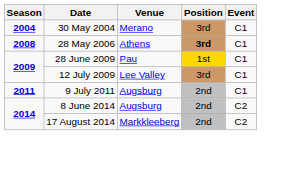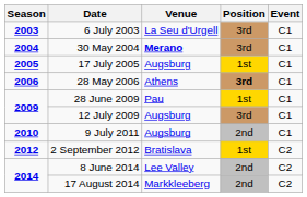 <table class="wikitable" style="text-align:center; font-size:95%;">
 <tr>
 <th>Season</th>
 <th>Date</th>
 <th>Venue</th>
 <th>Position</th>
 <th>Event</th>
 </tr>
 <tr>
-<td><strong><a href='#'>2004</a></strong></td>
-<td align=right>30 May 2004</td>
-<td align=left><a href='#'>Merano</a></td>
+<td><strong><a href='#'>2003</a></strong></td>
+<td align=right>6 July 2003</td>
+<td align=left><a href='#'>La Seu d'Urgell</a></td>
 <td bgcolor=cc9966>3rd</td>
 <td>C1</td>
 </tr>
 <tr>
-<td><strong><a href='#'>2008</a></strong></td>
+<td><strong><a href='#'>2004</a></strong></td>
+<td align=right>30 May 2004</td>
+<td align=left><strong><a href='#'>Merano</a></strong></td>
+<td bgcolor=cc9966>3rd</td>
+<td>C1</td>
+</tr>
+<tr>
+<td><strong><a href='#'>2005</a></strong></td>
+<td align=right>17 July 2005</td>
+<td align=left><a href='#'>Augsburg</a></td>
+<td bgcolor=gold>1st</td>
+<td>C1</td>
+</tr>
+<tr>
+<td><strong><a href='#'>2006</a></strong></td>
 <td align=right>28 May 2006</td>
 <td align=left><a href='#'>Athens</a></td>
 <td bgcolor=cc9966><strong>3rd</strong></td>
 <td>C1</td>
 </tr>
 <tr>
 <td rowspan=2><strong><a href='#'>2009</a></strong></td>
 <td align=right>28 June 2009</td>
 <td align=left><a href='#'>Pau</a></td>
 <td bgcolor=gold>1st</td>
 <td>C1</td>
 </tr>
 <tr>
 <td align=right>12 July 2009</td>
-<td align=left><a href='#'>Lee Valley</a></td>
+<td align=left><a href='#'>Augsburg</a></td>
 <td bgcolor=cc9966>3rd</td>
 <td>C1</td>
 </tr>
 <tr>
-<td><strong><a href='#'>2011</a></strong></td>
+<td><strong><a href='#'>2010</a></strong></td>
 <td align=right>9 July 2011</td>
 <td align=left><a href='#'>Augsburg</a></td>
 <td bgcolor=silver>2nd</td>
 <td>C1</td>
 </tr>
 <tr>
+<td><strong><a href='#'>2012</a></strong></td>
+<td align=right>2 September 2012</td>
+<td align=left><a href='#'>Bratislava</a></td>
+<td bgcolor=gold>1st</td>
+<td>C2</td>
+</tr>
+<tr>
 <td rowspan=2><strong><a href='#'>2014</a></strong></td>
 <td align=right>8 June 2014</td>
-<td align=left><a href='#'>Augsburg</a></td>
+<td align=left><a href='#'>Lee Valley</a></td>
 <td bgcolor=silver>2nd</td>
 <td>C2</td>
 </tr>
 <tr>
 <td align=right>17 August 2014</td>
 <td align=left><a href='#'>Markkleeberg</a></td>
 <td bgcolor=silver>2nd</td>
 <td>C2</td>
 </tr>
 </table>
